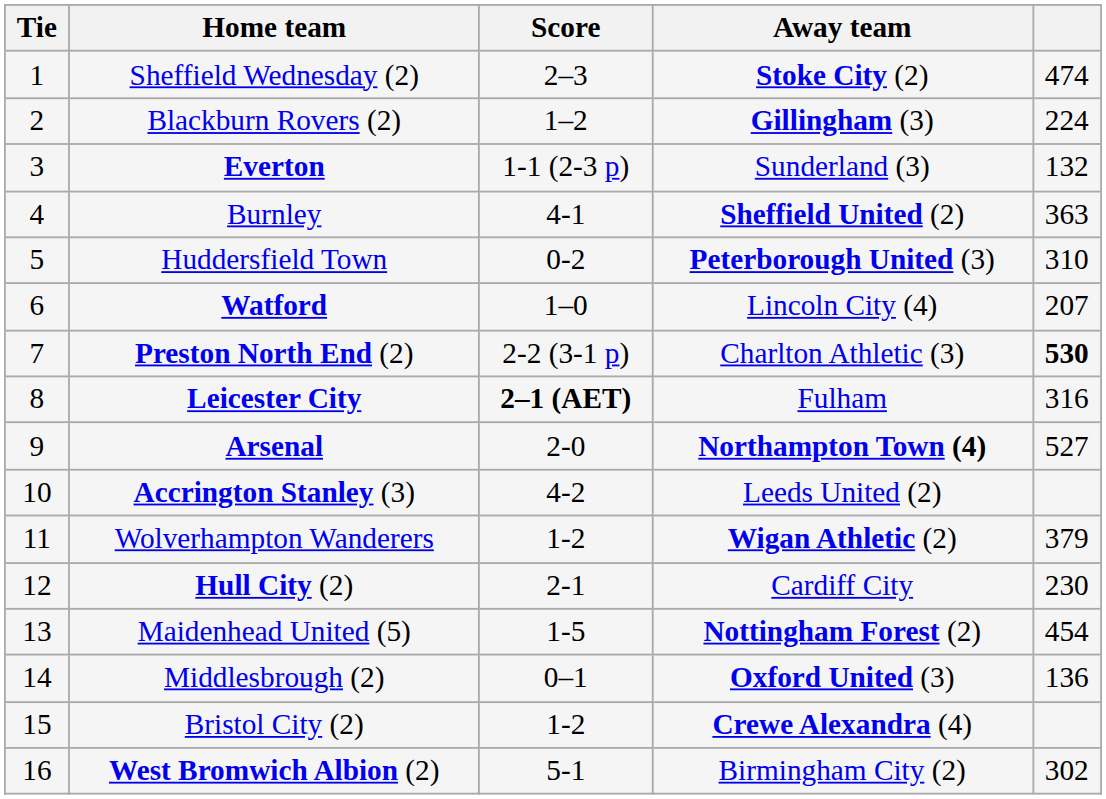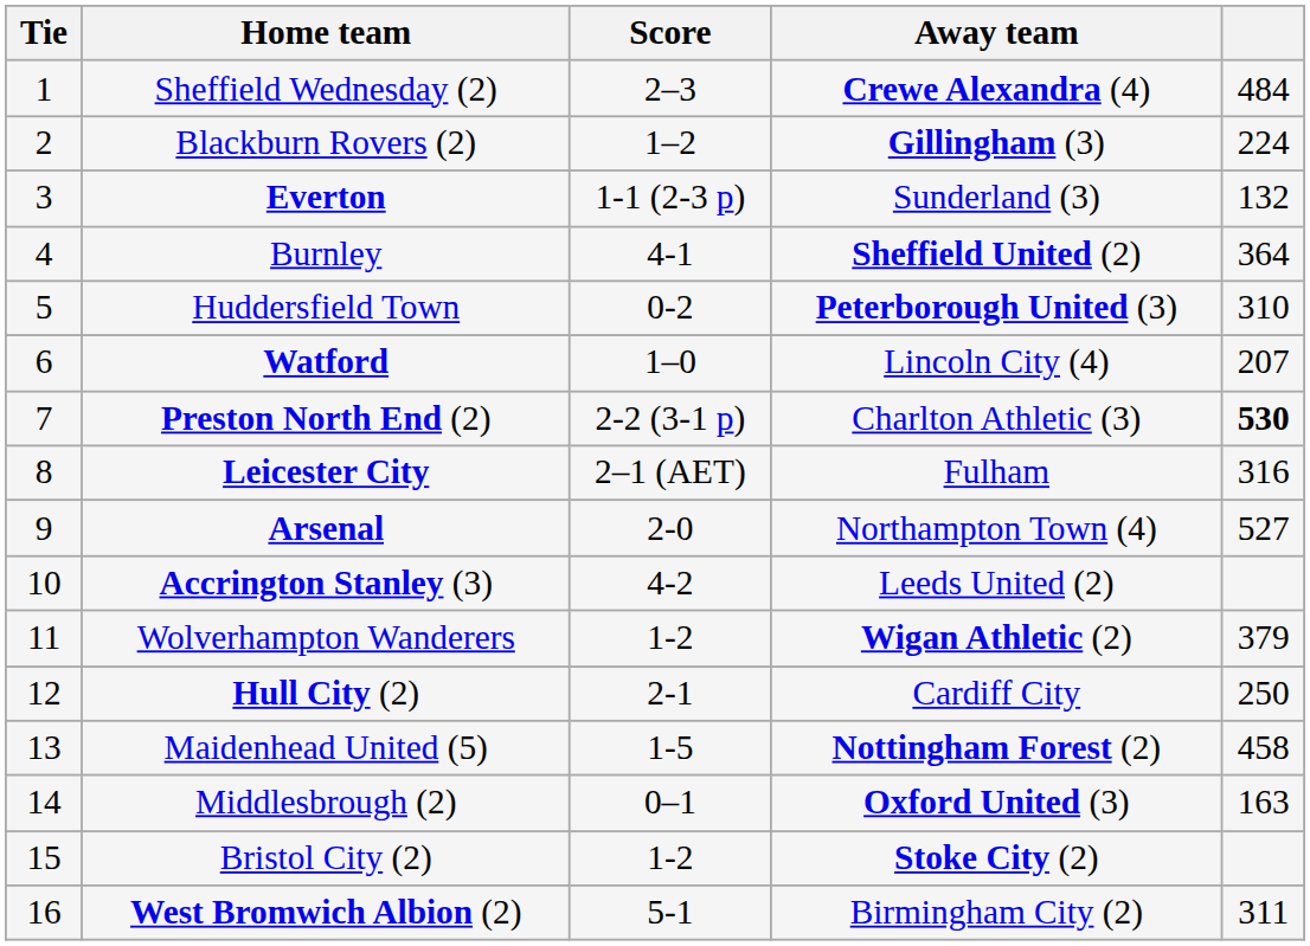 <table class="wikitable" style="width: 600px; background:WhiteSmoke; text-align:center; font-size:100%">
 <tr>
 <th>Tie</th>
 <th>Home team</th>
 <th>Score</th>
 <th>Away team</th>
 <th></th>
 </tr>
 <tr>
 <td>1</td>
 <td><a href='#'>Sheffield Wednesday</a> (2)</td>
 <td>2–3</td>
-<td><strong><a href='#'>Stoke City</a></strong> (2)</td>
-<td>474</td>
+<td><strong><a href='#'>Crewe Alexandra</a></strong> (4)</td>
+<td>484</td>
 </tr>
 <tr>
 <td>2</td>
 <td><a href='#'>Blackburn Rovers</a> (2)</td>
 <td>1–2</td>
 <td><strong><a href='#'>Gillingham</a></strong> (3)</td>
 <td>224</td>
 </tr>
 <tr>
 <td>3</td>
 <td><strong><a href='#'>Everton</a></strong></td>
 <td>1-1 (2-3 <a href='#'>p</a>)</td>
 <td><a href='#'>Sunderland</a> (3)</td>
 <td>132</td>
 </tr>
 <tr>
 <td>4</td>
 <td><a href='#'>Burnley</a></td>
 <td>4-1</td>
 <td><strong><a href='#'>Sheffield United</a></strong> (2)</td>
-<td>363</td>
+<td>364</td>
 </tr>
 <tr>
 <td>5</td>
 <td><a href='#'>Huddersfield Town</a></td>
 <td>0-2</td>
 <td><strong><a href='#'>Peterborough United</a></strong> (3)</td>
 <td>310</td>
 </tr>
 <tr>
 <td>6</td>
 <td><strong><a href='#'>Watford</a> </strong></td>
 <td>1–0</td>
 <td><a href='#'>Lincoln City</a> (4)</td>
 <td>207</td>
 </tr>
 <tr>
 <td>7</td>
 <td><strong><a href='#'>Preston North End</a></strong> (2)</td>
 <td>2-2 (3-1 <a href='#'>p</a>)</td>
 <td><a href='#'>Charlton Athletic</a> (3)</td>
 <td><strong>530</strong></td>
 </tr>
 <tr>
 <td>8</td>
 <td><strong><a href='#'>Leicester City</a></strong></td>
-<td><strong>2–1 (AET)</strong></td>
+<td>2–1 (AET)</td>
 <td><a href='#'>Fulham</a></td>
 <td>316</td>
 </tr>
 <tr>
 <td>9</td>
 <td><strong><a href='#'>Arsenal</a></strong></td>
 <td>2-0</td>
-<td><strong><a href='#'>Northampton Town</a> (4)</strong></td>
+<td><a href='#'>Northampton Town</a> (4)</td>
 <td>527</td>
 </tr>
 <tr>
 <td>10</td>
 <td><strong><a href='#'>Accrington Stanley</a></strong> (3)</td>
 <td>4-2</td>
 <td><a href='#'>Leeds United</a> (2)</td>
 <td></td>
 </tr>
 <tr>
 <td>11</td>
 <td><a href='#'>Wolverhampton Wanderers</a></td>
 <td>1-2</td>
 <td><strong><a href='#'>Wigan Athletic</a></strong> (2)</td>
 <td>379</td>
 </tr>
 <tr>
 <td>12</td>
 <td><strong><a href='#'>Hull City</a></strong> (2)</td>
 <td>2-1</td>
 <td><a href='#'>Cardiff City</a></td>
-<td>230</td>
+<td>250</td>
 </tr>
 <tr>
 <td>13</td>
 <td><a href='#'>Maidenhead United</a> (5)</td>
 <td>1-5</td>
 <td><strong><a href='#'>Nottingham Forest</a></strong> (2)</td>
-<td>454</td>
+<td>458</td>
 </tr>
 <tr>
 <td>14</td>
 <td><a href='#'>Middlesbrough</a> (2)</td>
 <td>0–1</td>
 <td><strong><a href='#'>Oxford United</a></strong> (3)</td>
-<td>136</td>
+<td>163</td>
 </tr>
 <tr>
 <td>15</td>
 <td><a href='#'>Bristol City</a> (2)</td>
 <td>1-2</td>
-<td><strong><a href='#'>Crewe Alexandra</a></strong> (4)</td>
+<td><strong><a href='#'>Stoke City</a></strong> (2)</td>
 <td></td>
 </tr>
 <tr>
 <td>16</td>
 <td><strong><a href='#'>West Bromwich Albion</a></strong> (2)</td>
 <td>5-1</td>
 <td><a href='#'>Birmingham City</a> (2)</td>
-<td>302</td>
+<td>311</td>
 </tr>
 </table>
